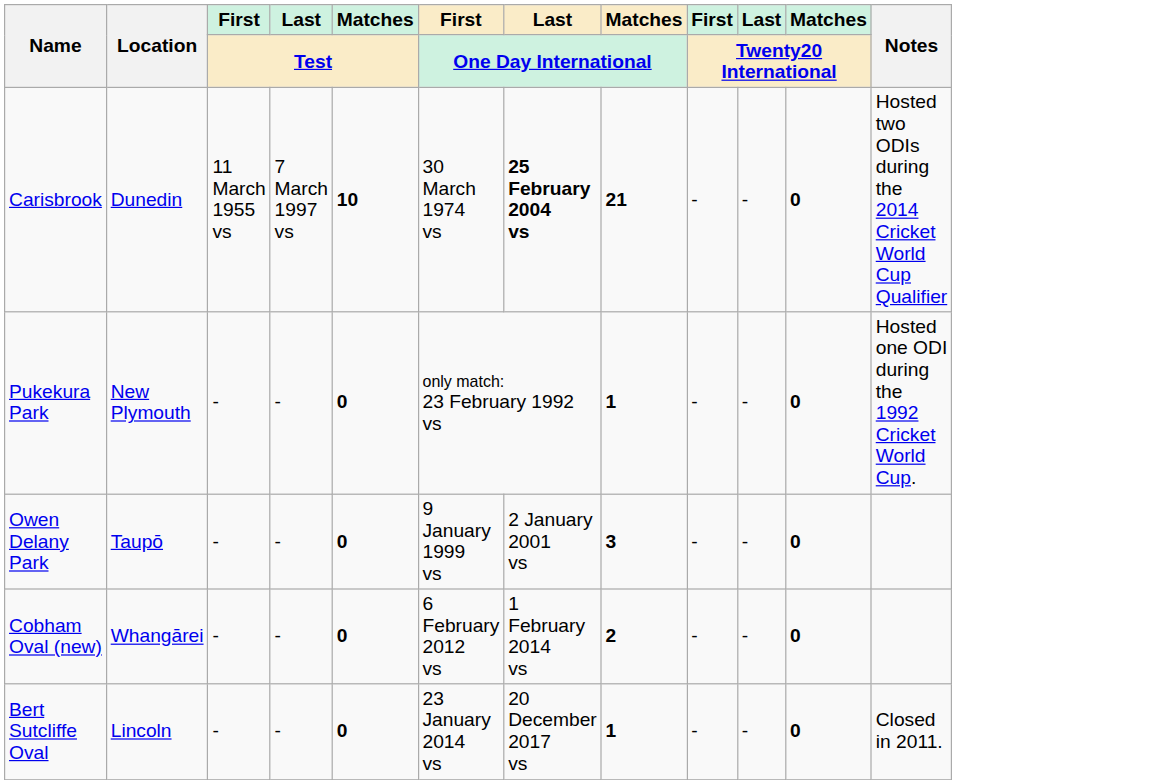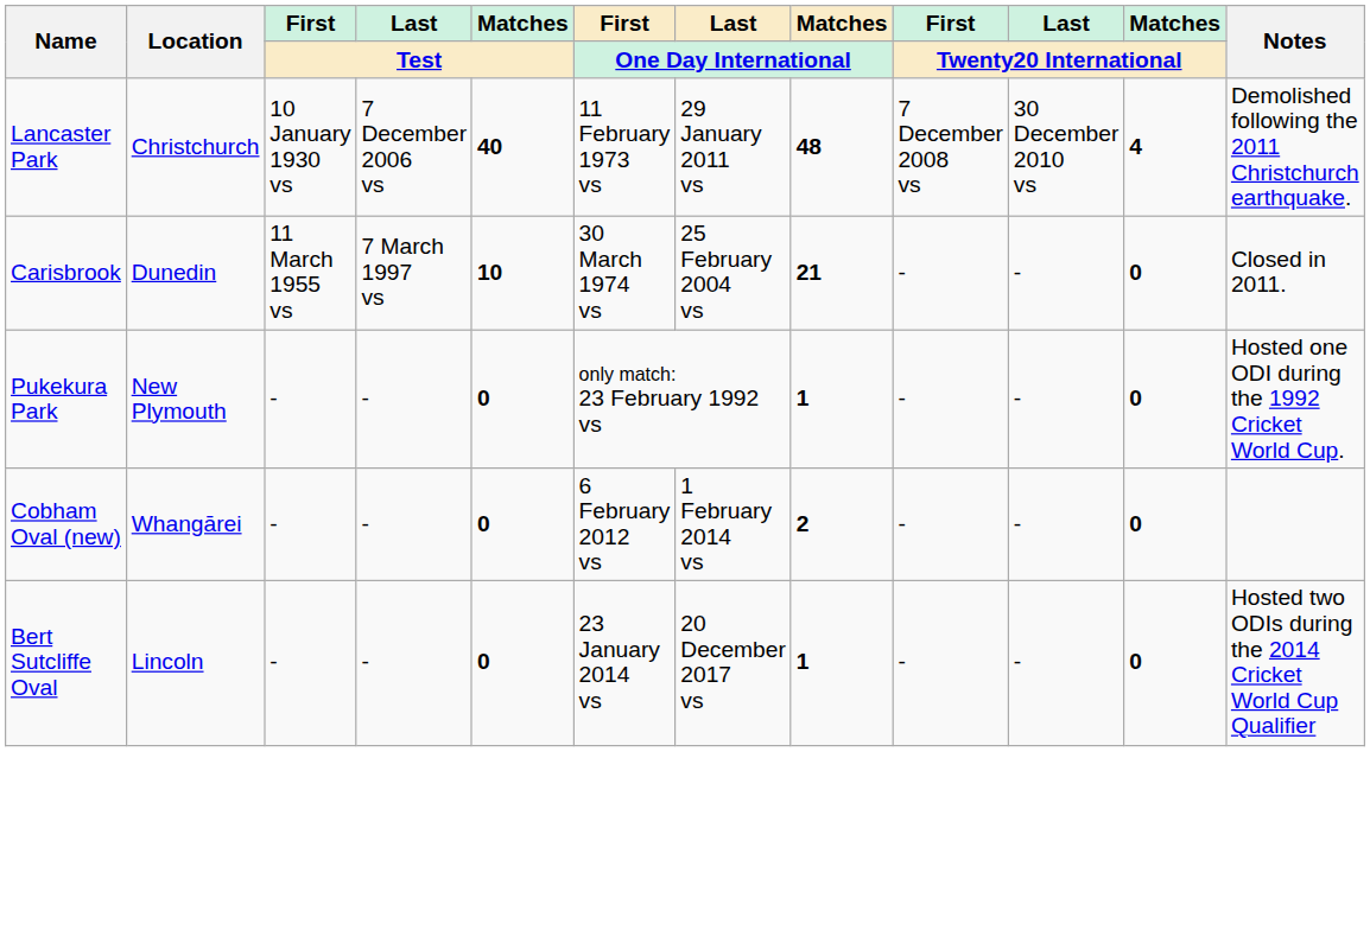 <table class="wikitable sortable">
 <tr>
 <th rowspan="2">Name</th>
 <th rowspan="2">Location</th>
 <th width="120" class="sortable" style="background:#cef2e0">First</th>
 <th width="120" class="sortable" style="background:#cef2e0">Last</th>
 <th style="background:#cef2e0">Matches</th>
 <th width="120" class="sortable" style="background:#faecc8">First</th>
 <th width="120" class="sortable" style="background:#faecc8">Last</th>
 <th style="background:#faecc8">Matches</th>
 <th width="120" class="sortable" style="background:#cef2e0">First</th>
 <th width="120" class="sortable" style="background:#cef2e0">Last</th>
 <th style="background:#cef2e0">Matches</th>
 <th rowspan="2" class="unsortable">Notes</th>
 </tr>
 <tr class="unsortable">
 <th colspan="3" style="background:#faecc8"><a href='#'>Test</a></th>
 <th colspan="3" style="background:#cef2e0"><a href='#'>One Day International</a></th>
 <th colspan="3" style="background:#faecc8"><a href='#'>Twenty20 International</a></th>
 </tr>
 <tr>
+<td><a href='#'>Lancaster Park</a></td>
+<td><a href='#'>Christchurch</a></td>
+<td>10 January 1930<br>vs </td>
+<td>7 December 2006<br>vs </td>
+<td><strong>40</strong></td>
+<td>11 February 1973<br>vs </td>
+<td>29 January 2011<br>vs </td>
+<td><strong>48</strong></td>
+<td>7 December 2008<br>vs </td>
+<td>30 December 2010<br>vs </td>
+<td><strong>4</strong></td>
+<td>Demolished following the <a href='#'>2011 Christchurch earthquake</a>.</td>
+</tr>
+<tr>
 <td><a href='#'>Carisbrook</a></td>
 <td><a href='#'>Dunedin</a></td>
 <td>11 March 1955<br>vs </td>
 <td>7 March 1997<br>vs </td>
 <td><strong>10</strong></td>
 <td>30 March 1974<br>vs </td>
-<td><strong>25 February 2004<br>vs </strong></td>
+<td>25 February 2004<br>vs </td>
 <td><strong>21</strong></td>
 <td>-</td>
 <td>-</td>
 <td><strong>0</strong></td>
-<td>Hosted two ODIs during the <a href='#'>2014 Cricket World Cup Qualifier</a></td>
+<td>Closed in 2011.</td>
 </tr>
 <tr>
 <td><a href='#'>Pukekura Park</a></td>
 <td><a href='#'>New Plymouth</a></td>
 <td>-</td>
 <td>-</td>
 <td><strong>0</strong></td>
 <td colspan="2"><small>only match:</small><br>23 February 1992<br> vs </td>
 <td><strong>1</strong></td>
 <td>-</td>
 <td>-</td>
 <td><strong>0</strong></td>
 <td>Hosted one ODI during the <a href='#'>1992 Cricket World Cup</a>.</td>
-</tr>
-<tr>
-<td><a href='#'>Owen Delany Park</a></td>
-<td><a href='#'>Taupō</a></td>
-<td>-</td>
-<td>-</td>
-<td><strong>0</strong></td>
-<td>9 January 1999<br>vs </td>
-<td>2 January 2001<br>vs </td>
-<td><strong>3</strong></td>
-<td>-</td>
-<td>-</td>
-<td><strong>0</strong></td>
-<td></td>
 </tr>
 <tr>
 <td><a href='#'>Cobham Oval (new)</a></td>
 <td><a href='#'>Whangārei</a></td>
 <td>-</td>
 <td>-</td>
 <td><strong>0</strong></td>
 <td>6 February 2012<br>vs </td>
 <td>1 February 2014<br> vs </td>
 <td><strong>2</strong></td>
 <td>-</td>
 <td>-</td>
 <td><strong>0</strong></td>
 <td></td>
 </tr>
 <tr>
 <td><a href='#'>Bert Sutcliffe Oval</a></td>
 <td><a href='#'>Lincoln</a></td>
 <td>-</td>
 <td>-</td>
 <td><strong>0</strong></td>
 <td>23 January 2014<br> vs </td>
 <td>20 December 2017<br>vs </td>
 <td><strong>1</strong></td>
 <td>-</td>
 <td>-</td>
 <td><strong>0</strong></td>
-<td>Closed in 2011.</td>
+<td>Hosted two ODIs during the <a href='#'>2014 Cricket World Cup Qualifier</a></td>
 </tr>
 </table>
